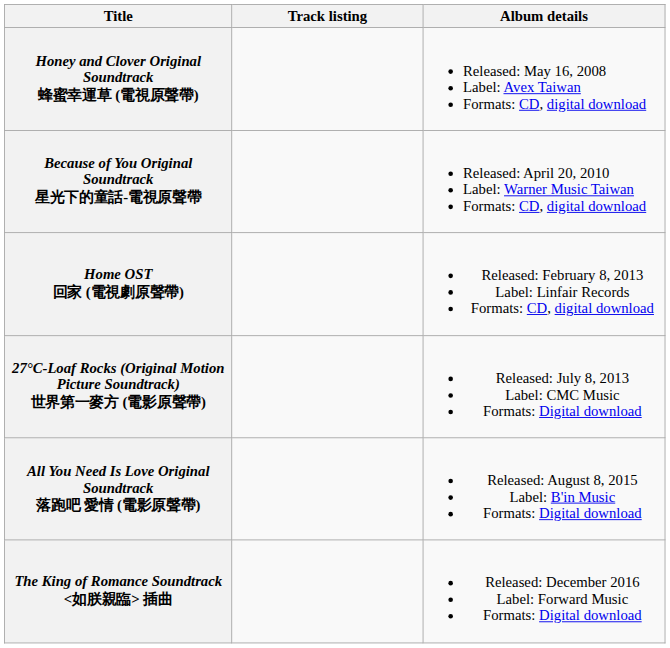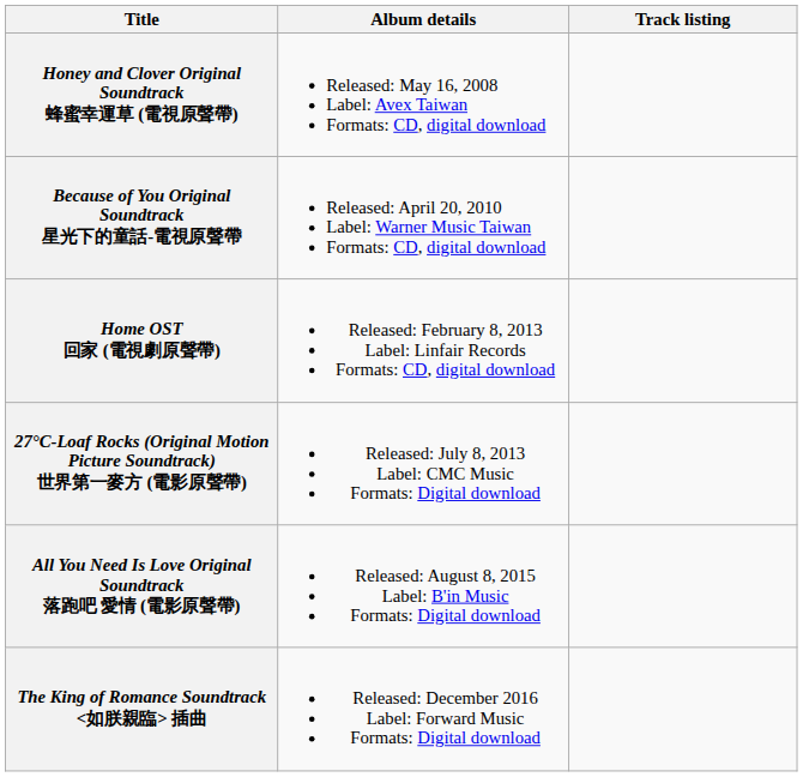 <table class="wikitable plainrowheaders" style="text-align:center;">
 <tr>
 <th style="width:15em;">Title</th>
+<th style="width:16em;">Album details</th>
 <th style="width:200px;">Track listing</th>
-<th style="width:16em;">Album details</th>
 </tr>
 <tr>
 <th scope="row"><em>Honey and Clover Original Soundtrack</em> <br>蜂蜜幸運草 (電視原聲帶)</th>
+<td align="left"><br><ul><li>Released: May 16, 2008</li><li>Label: <a href='#'>Avex Taiwan</a></li><li>Formats: <a href='#'>CD</a>, <a href='#'>digital download</a></li></ul></td>
 <td align="center"></td>
-<td align="left"><br><ul><li>Released: May 16, 2008</li><li>Label: <a href='#'>Avex Taiwan</a></li><li>Formats: <a href='#'>CD</a>, <a href='#'>digital download</a></li></ul></td>
 </tr>
 <tr>
 <th scope="row"><em>Because of You Original Soundtrack</em> <br>星光下的童話-電視原聲帶</th>
+<td align="left"><br><ul><li>Released: April 20, 2010</li><li>Label: <a href='#'>Warner Music Taiwan</a></li><li>Formats: <a href='#'>CD</a>, <a href='#'>digital download</a></li></ul></td>
 <td align="center"></td>
-<td align="left"><br><ul><li>Released: April 20, 2010</li><li>Label: <a href='#'>Warner Music Taiwan</a></li><li>Formats: <a href='#'>CD</a>, <a href='#'>digital download</a></li></ul></td>
 </tr>
 <tr>
 <th scope="row"><em>Home OST</em><br>回家 (電視劇原聲帶)</th>
+<td><br><ul><li>Released: February 8, 2013</li><li>Label: Linfair Records</li><li>Formats: <a href='#'>CD</a>, <a href='#'>digital download</a></li></ul></td>
 <td align="center"></td>
-<td><br><ul><li>Released: February 8, 2013</li><li>Label: Linfair Records</li><li>Formats: <a href='#'>CD</a>, <a href='#'>digital download</a></li></ul></td>
 </tr>
 <tr>
 <th scope="row"><em>27°C-Loaf Rocks (Original Motion Picture Soundtrack)</em><br>世界第一麥方 (電影原聲帶)</th>
+<td><br><ul><li>Released: July 8, 2013</li><li>Label: CMC Music</li><li>Formats: <a href='#'>Digital download</a></li></ul></td>
 <td align="center"></td>
-<td><br><ul><li>Released: July 8, 2013</li><li>Label: CMC Music</li><li>Formats: <a href='#'>Digital download</a></li></ul></td>
 </tr>
 <tr>
 <th scope="row"><em>All You Need Is Love Original Soundtrack</em><br>落跑吧 愛情 (電影原聲帶)</th>
+<td><br><ul><li>Released: August 8, 2015</li><li>Label: <a href='#'>B'in Music</a></li><li>Formats: <a href='#'>Digital download</a></li></ul></td>
 <td align="center"></td>
-<td><br><ul><li>Released: August 8, 2015</li><li>Label: <a href='#'>B'in Music</a></li><li>Formats: <a href='#'>Digital download</a></li></ul></td>
 </tr>
 <tr>
 <th scope="row"><em>The King of Romance Soundtrack</em><br><如朕親臨> 插曲</th>
+<td><br><ul><li>Released: December 2016</li><li>Label: Forward Music</li><li>Formats: <a href='#'>Digital download</a></li></ul></td>
 <td align="center"></td>
-<td><br><ul><li>Released: December 2016</li><li>Label: Forward Music</li><li>Formats: <a href='#'>Digital download</a></li></ul></td>
 </tr>
 </table>
